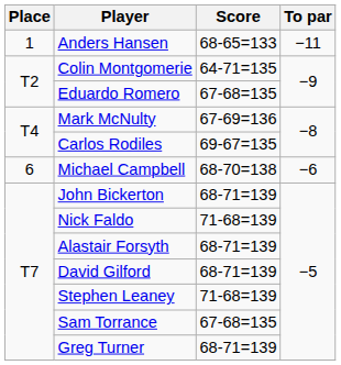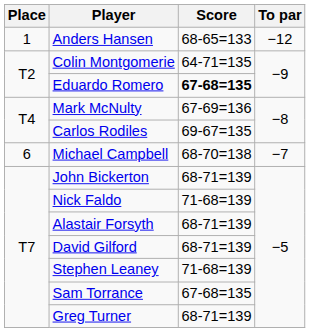 <table class="wikitable">
 <tr>
 <th>Place</th>
 <th>Player</th>
 <th>Score</th>
 <th>To par</th>
 </tr>
 <tr>
 <td align=center>1</td>
 <td> <a href='#'>Anders Hansen</a></td>
 <td align=center>68-65=133</td>
-<td align=center>−11</td>
+<td align=center>−12</td>
 </tr>
 <tr>
 <td rowspan="2" align=center>T2</td>
 <td> <a href='#'>Colin Montgomerie</a></td>
 <td align=center>64-71=135</td>
 <td rowspan="2" align=center>−9</td>
 </tr>
 <tr>
 <td> <a href='#'>Eduardo Romero</a></td>
-<td align=center>67-68=135</td>
+<td align=center><strong>67-68=135</strong></td>
 </tr>
 <tr>
 <td rowspan="2" align=center>T4</td>
 <td> <a href='#'>Mark McNulty</a></td>
 <td align=center>67-69=136</td>
 <td rowspan="2" align=center>−8</td>
 </tr>
 <tr>
 <td> <a href='#'>Carlos Rodiles</a></td>
 <td align=center>69-67=135</td>
 </tr>
 <tr>
 <td align=center>6</td>
 <td> <a href='#'>Michael Campbell</a></td>
 <td align=center>68-70=138</td>
-<td align=center>−6</td>
+<td align=center>−7</td>
 </tr>
 <tr>
 <td rowspan="7" align=center>T7</td>
 <td> <a href='#'>John Bickerton</a></td>
 <td align=center>68-71=139</td>
 <td rowspan="7" align=center>−5</td>
 </tr>
 <tr>
 <td> <a href='#'>Nick Faldo</a></td>
 <td align=center>71-68=139</td>
 </tr>
 <tr>
 <td> <a href='#'>Alastair Forsyth</a></td>
 <td align=center>68-71=139</td>
 </tr>
 <tr>
 <td> <a href='#'>David Gilford</a></td>
 <td align=center>68-71=139</td>
 </tr>
 <tr>
 <td> <a href='#'>Stephen Leaney</a></td>
 <td align=center>71-68=139</td>
 </tr>
 <tr>
 <td> <a href='#'>Sam Torrance</a></td>
 <td align=center>67-68=135</td>
 </tr>
 <tr>
 <td> <a href='#'>Greg Turner</a></td>
 <td align=center>68-71=139</td>
 </tr>
 </table>
